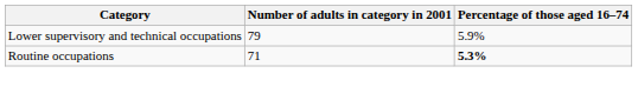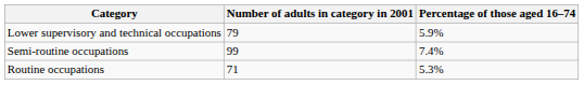 <table class="wikitable">
 <tr>
 <th>Category</th>
 <th>Number of adults in category in 2001</th>
 <th>Percentage of those aged 16–74</th>
 </tr>
 <tr>
 <td>Lower supervisory and technical occupations</td>
 <td>79</td>
 <td>5.9%</td>
 </tr>
 <tr>
+<td>Semi-routine occupations</td>
+<td>99</td>
+<td>7.4%</td>
+</tr>
+<tr>
 <td>Routine occupations</td>
 <td>71</td>
-<td><strong>5.3%</strong></td>
+<td>5.3%</td>
 </tr>
 </table>
